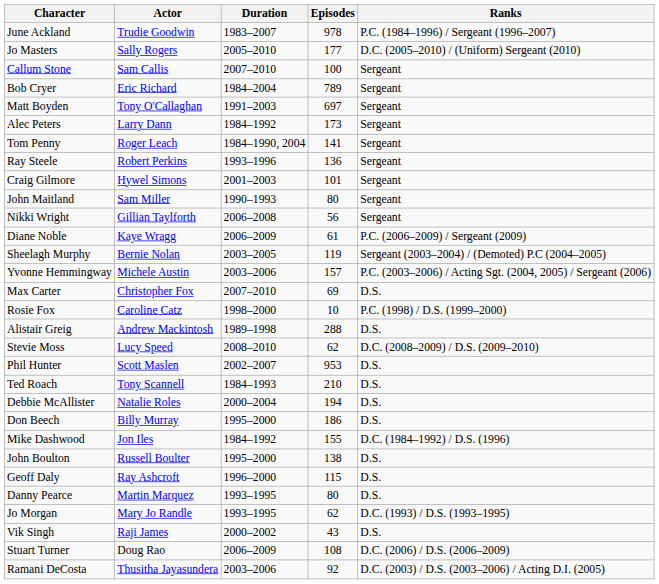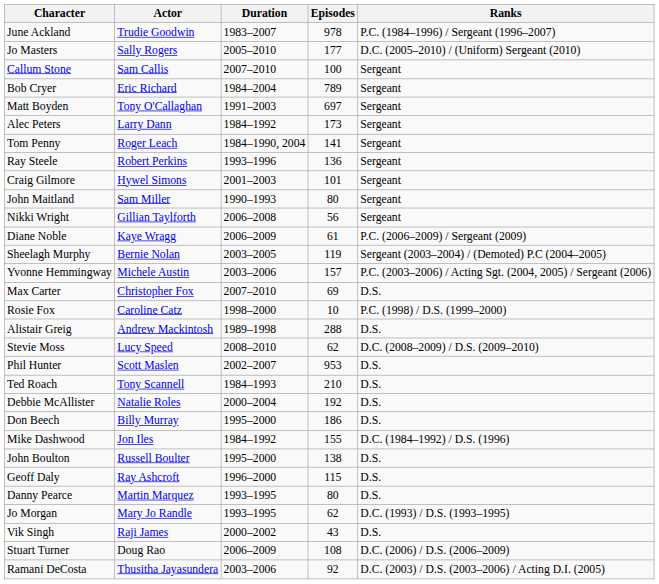 <table class="wikitable sortable">
 <tr>
 <th scope=col>Character</th>
 <th scope=col>Actor</th>
 <th scope=col>Duration</th>
 <th scope=col>Episodes</th>
 <th scope=col>Ranks</th>
 </tr>
 <tr>
 <td>June Ackland</td>
 <td><a href='#'>Trudie Goodwin</a></td>
 <td>1983–2007</td>
 <td style="text-align:center;">978</td>
 <td>P.C. (1984–1996) / Sergeant (1996–2007)</td>
 </tr>
 <tr>
 <td>Jo Masters</td>
 <td><a href='#'>Sally Rogers</a></td>
 <td>2005–2010</td>
 <td style="text-align:center;">177</td>
 <td>D.C. (2005–2010) / (Uniform) Sergeant (2010)</td>
 </tr>
 <tr>
 <td><a href='#'>Callum Stone</a></td>
 <td><a href='#'>Sam Callis</a></td>
 <td>2007–2010</td>
 <td style="text-align:center;">100</td>
 <td>Sergeant</td>
 </tr>
 <tr>
 <td>Bob Cryer</td>
 <td><a href='#'>Eric Richard</a></td>
 <td>1984–2004</td>
 <td style="text-align:center;">789</td>
 <td>Sergeant</td>
 </tr>
 <tr>
 <td>Matt Boyden</td>
 <td><a href='#'>Tony O'Callaghan</a></td>
 <td>1991–2003</td>
 <td style="text-align:center;">697</td>
 <td>Sergeant</td>
 </tr>
 <tr>
 <td>Alec Peters</td>
 <td><a href='#'>Larry Dann</a></td>
 <td>1984–1992</td>
 <td style="text-align:center;">173</td>
 <td>Sergeant</td>
 </tr>
 <tr>
 <td>Tom Penny</td>
 <td><a href='#'>Roger Leach</a></td>
 <td>1984–1990, 2004</td>
 <td style="text-align:center;">141</td>
 <td>Sergeant</td>
 </tr>
 <tr>
 <td>Ray Steele</td>
 <td><a href='#'>Robert Perkins</a></td>
 <td>1993–1996</td>
 <td style="text-align:center;">136</td>
 <td>Sergeant</td>
 </tr>
 <tr>
 <td>Craig Gilmore</td>
 <td><a href='#'>Hywel Simons</a></td>
 <td>2001–2003</td>
 <td style="text-align:center;">101</td>
 <td>Sergeant</td>
 </tr>
 <tr>
 <td>John Maitland</td>
 <td><a href='#'>Sam Miller</a></td>
 <td>1990–1993</td>
 <td style="text-align:center;">80</td>
 <td>Sergeant</td>
 </tr>
 <tr>
 <td>Nikki Wright</td>
 <td><a href='#'>Gillian Taylforth</a></td>
 <td>2006–2008</td>
 <td style="text-align:center;">56</td>
 <td>Sergeant</td>
 </tr>
 <tr>
 <td>Diane Noble</td>
 <td><a href='#'>Kaye Wragg</a></td>
 <td>2006–2009</td>
 <td style="text-align:center;">61</td>
 <td>P.C. (2006–2009) / Sergeant (2009)</td>
 </tr>
 <tr>
 <td>Sheelagh Murphy</td>
 <td><a href='#'>Bernie Nolan</a></td>
 <td>2003–2005</td>
 <td style="text-align:center;">119</td>
 <td>Sergeant (2003–2004) / (Demoted) P.C (2004–2005)</td>
 </tr>
 <tr>
 <td>Yvonne Hemmingway</td>
 <td><a href='#'>Michele Austin</a></td>
 <td>2003–2006</td>
 <td style="text-align:center;">157</td>
 <td>P.C. (2003–2006) / Acting Sgt. (2004, 2005) / Sergeant (2006)</td>
 </tr>
 <tr>
 <td>Max Carter</td>
 <td><a href='#'>Christopher Fox</a></td>
 <td>2007–2010</td>
 <td style="text-align:center;">69</td>
 <td>D.S.</td>
 </tr>
 <tr>
 <td>Rosie Fox</td>
 <td><a href='#'>Caroline Catz</a></td>
 <td>1998–2000</td>
 <td style="text-align:center;">10</td>
 <td>P.C. (1998) / D.S. (1999–2000)</td>
 </tr>
 <tr>
 <td>Alistair Greig</td>
 <td><a href='#'>Andrew Mackintosh</a></td>
 <td>1989–1998</td>
 <td style="text-align:center;">288</td>
 <td>D.S.</td>
 </tr>
 <tr>
 <td>Stevie Moss</td>
 <td><a href='#'>Lucy Speed</a></td>
 <td>2008–2010</td>
 <td style="text-align:center;">62</td>
 <td>D.C. (2008–2009) / D.S. (2009–2010)</td>
 </tr>
 <tr>
 <td>Phil Hunter</td>
 <td><a href='#'>Scott Maslen</a></td>
 <td>2002–2007</td>
 <td style="text-align:center;">953</td>
 <td>D.S.</td>
 </tr>
 <tr>
 <td>Ted Roach</td>
 <td><a href='#'>Tony Scannell</a></td>
 <td>1984–1993</td>
 <td style="text-align:center;">210</td>
 <td>D.S.</td>
 </tr>
 <tr>
 <td>Debbie McAllister</td>
 <td><a href='#'>Natalie Roles</a></td>
 <td>2000–2004</td>
-<td style="text-align:center;">194</td>
+<td style="text-align:center;">192</td>
 <td>D.S.</td>
 </tr>
 <tr>
 <td>Don Beech</td>
 <td><a href='#'>Billy Murray</a></td>
 <td>1995–2000</td>
 <td style="text-align:center;">186</td>
 <td>D.S.</td>
 </tr>
 <tr>
 <td>Mike Dashwood</td>
 <td><a href='#'>Jon Iles</a></td>
 <td>1984–1992</td>
 <td style="text-align:center;">155</td>
 <td>D.C. (1984–1992) / D.S. (1996)</td>
 </tr>
 <tr>
 <td>John Boulton</td>
 <td><a href='#'>Russell Boulter</a></td>
 <td>1995–2000</td>
 <td style="text-align:center;">138</td>
 <td>D.S.</td>
 </tr>
 <tr>
 <td>Geoff Daly</td>
 <td><a href='#'>Ray Ashcroft</a></td>
 <td>1996–2000</td>
 <td style="text-align:center;">115</td>
 <td>D.S.</td>
 </tr>
 <tr>
 <td>Danny Pearce</td>
 <td><a href='#'>Martin Marquez</a></td>
 <td>1993–1995</td>
 <td style="text-align:center;">80</td>
 <td>D.S.</td>
 </tr>
 <tr>
 <td>Jo Morgan</td>
 <td><a href='#'>Mary Jo Randle</a></td>
 <td>1993–1995</td>
 <td style="text-align:center;">62</td>
 <td>D.C. (1993) / D.S. (1993–1995)</td>
 </tr>
 <tr>
 <td>Vik Singh</td>
 <td><a href='#'>Raji James</a></td>
 <td>2000–2002</td>
 <td style="text-align:center;">43</td>
 <td>D.S.</td>
 </tr>
 <tr>
 <td>Stuart Turner</td>
 <td>Doug Rao</td>
 <td>2006–2009</td>
 <td style="text-align:center;">108</td>
 <td>D.C. (2006) / D.S. (2006–2009)</td>
 </tr>
 <tr>
 <td>Ramani DeCosta</td>
 <td><a href='#'>Thusitha Jayasundera</a></td>
 <td>2003–2006</td>
 <td style="text-align:center;">92</td>
 <td>D.C. (2003) / D.S. (2003–2006) / Acting D.I. (2005)</td>
 </tr>
 </table>
